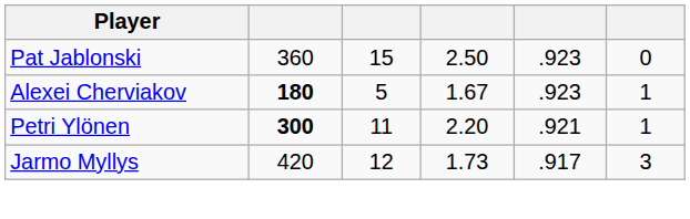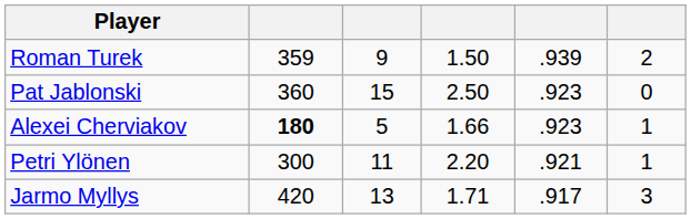 <table class="wikitable sortable" style="text-align:center;">
 <tr>
 <th style="width:170px;">Player</th>
 <th style="width:60px;"></th>
 <th style="width:50px;"></th>
 <th style="width:60px;"></th>
 <th style="width:60px;"></th>
 <th style="width:50px;"></th>
+</tr>
+<tr>
+<td style="text-align:left;"> <a href='#'>Roman Turek</a></td>
+<td>359</td>
+<td>9</td>
+<td>1.50</td>
+<td>.939</td>
+<td>2</td>
 </tr>
 <tr>
 <td style="text-align:left;"> <a href='#'>Pat Jablonski</a></td>
 <td>360</td>
 <td>15</td>
 <td>2.50</td>
 <td>.923</td>
 <td>0</td>
 </tr>
 <tr>
 <td style="text-align:left;"> <a href='#'>Alexei Cherviakov</a></td>
 <td><strong>180</strong></td>
 <td>5</td>
-<td>1.67</td>
+<td>1.66</td>
 <td>.923</td>
 <td>1</td>
 </tr>
 <tr>
 <td style="text-align:left;"> <a href='#'>Petri Ylönen</a></td>
-<td><strong>300</strong></td>
+<td>300</td>
 <td>11</td>
 <td>2.20</td>
 <td>.921</td>
 <td>1</td>
 </tr>
 <tr>
 <td style="text-align:left;"> <a href='#'>Jarmo Myllys</a></td>
 <td>420</td>
-<td>12</td>
-<td>1.73</td>
+<td>13</td>
+<td>1.71</td>
 <td>.917</td>
 <td>3</td>
 </tr>
 </table>
